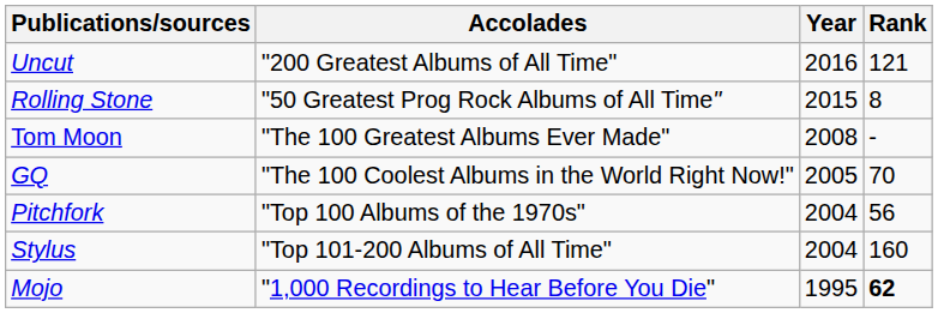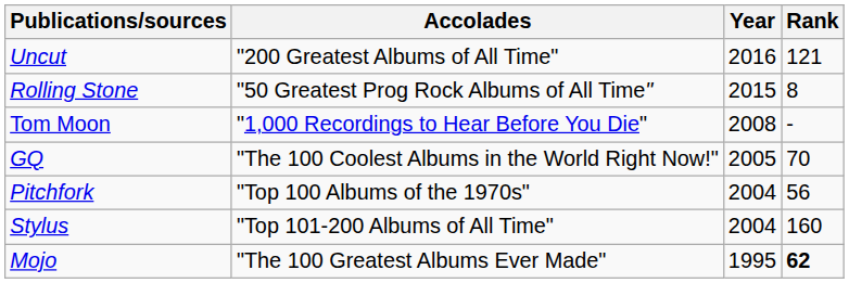 <table class="wikitable">
 <tr>
 <th>Publications/sources</th>
 <th>Accolades</th>
 <th>Year</th>
 <th>Rank</th>
 </tr>
 <tr>
 <td><a href='#'><em>Uncut</em></a></td>
 <td>"200 Greatest Albums of All Time"</td>
 <td>2016</td>
 <td>121</td>
 </tr>
 <tr>
 <td><em><a href='#'>Rolling Stone</a></em></td>
 <td>"50 Greatest Prog Rock Albums of All Time<em>"</em></td>
 <td>2015</td>
 <td>8</td>
 </tr>
 <tr>
 <td><a href='#'>Tom Moon</a></td>
-<td>"The 100 Greatest Albums Ever Made"</td>
+<td>"<a href='#'>1,000 Recordings to Hear Before You Die</a>"</td>
 <td>2008</td>
 <td>-</td>
 </tr>
 <tr>
 <td><em><a href='#'>GQ</a></em></td>
 <td>"The 100 Coolest Albums in the World Right Now!"</td>
 <td>2005</td>
 <td>70</td>
 </tr>
 <tr>
 <td><em><a href='#'>Pitchfork</a></em></td>
 <td>"Top 100 Albums of the 1970s"</td>
 <td>2004</td>
 <td>56</td>
 </tr>
 <tr>
 <td><a href='#'><em>Stylus</em></a></td>
 <td>"Top 101-200 Albums of All Time"</td>
 <td>2004</td>
 <td>160</td>
 </tr>
 <tr>
 <td><em><a href='#'>Mojo</a></em></td>
-<td>"<a href='#'>1,000 Recordings to Hear Before You Die</a>"</td>
+<td>"The 100 Greatest Albums Ever Made"</td>
 <td>1995</td>
 <td><strong>62</strong></td>
 </tr>
 </table>
